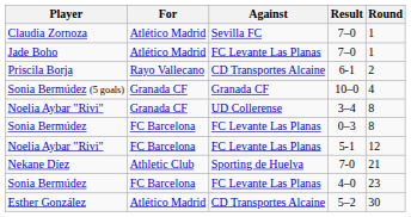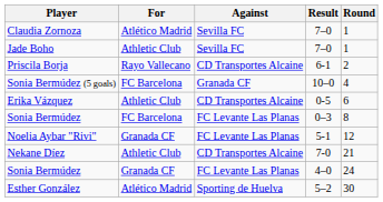 <table class="wikitable sortable">
 <tr>
 <th>Player</th>
 <th>For</th>
 <th>Against</th>
 <th align=center>Result</th>
 <th>Round</th>
 </tr>
 <tr>
 <td><a href='#'>Claudia Zornoza</a></td>
 <td><a href='#'>Atlético Madrid</a></td>
 <td><a href='#'>Sevilla FC</a></td>
 <td align="center">7–0</td>
 <td>1</td>
 </tr>
 <tr>
 <td><a href='#'>Jade Boho</a></td>
-<td><a href='#'>Atlético Madrid</a></td>
-<td><a href='#'>FC Levante Las Planas</a></td>
+<td><a href='#'>Athletic Club</a></td>
+<td><a href='#'>Sevilla FC</a></td>
 <td align="center">7–0</td>
 <td>1</td>
 </tr>
 <tr>
 <td><a href='#'>Priscila Borja</a></td>
 <td><a href='#'>Rayo Vallecano</a></td>
 <td><a href='#'>CD Transportes Alcaine</a></td>
 <td align="center">6-1</td>
 <td>2</td>
 </tr>
 <tr>
 <td><a href='#'>Sonia Bermúdez</a> <small>(5 goals)</small></td>
-<td><a href='#'>Granada CF</a></td>
+<td><a href='#'>FC Barcelona</a></td>
 <td><a href='#'>Granada CF</a></td>
 <td align="center">10–0</td>
 <td>4</td>
 </tr>
 <tr>
-<td><a href='#'>Noelia Aybar "Rivi"</a></td>
-<td><a href='#'>Granada CF</a></td>
-<td><a href='#'>UD Collerense</a></td>
-<td align="center">3–4</td>
-<td>8</td>
+<td><a href='#'>Erika Vázquez</a></td>
+<td><a href='#'>Athletic Club</a></td>
+<td><a href='#'>CD Transportes Alcaine</a></td>
+<td align="center">0-5</td>
+<td>6</td>
 </tr>
 <tr>
 <td><a href='#'>Sonia Bermúdez</a></td>
 <td><a href='#'>FC Barcelona</a></td>
 <td><a href='#'>FC Levante Las Planas</a></td>
 <td align="center">0–3</td>
 <td>8</td>
 </tr>
 <tr>
 <td><a href='#'>Noelia Aybar "Rivi"</a></td>
-<td><a href='#'>FC Barcelona</a></td>
+<td><a href='#'>Granada CF</a></td>
 <td><a href='#'>FC Levante Las Planas</a></td>
 <td align="center">5-1</td>
 <td>12</td>
 </tr>
 <tr>
 <td><a href='#'>Nekane Díez</a></td>
 <td><a href='#'>Athletic Club</a></td>
-<td><a href='#'>Sporting de Huelva</a></td>
+<td><a href='#'>CD Transportes Alcaine</a></td>
 <td align="center">7-0</td>
 <td>21</td>
 </tr>
 <tr>
 <td><a href='#'>Sonia Bermúdez</a></td>
-<td><a href='#'>FC Barcelona</a></td>
+<td><a href='#'>Granada CF</a></td>
 <td><a href='#'>FC Levante Las Planas</a></td>
 <td align="center">4–0</td>
-<td>23</td>
+<td>24</td>
 </tr>
 <tr>
 <td><a href='#'>Esther González</a></td>
 <td><a href='#'>Atlético Madrid</a></td>
-<td><a href='#'>CD Transportes Alcaine</a></td>
+<td><a href='#'>Sporting de Huelva</a></td>
 <td align="center">5–2</td>
 <td>30</td>
 </tr>
 </table>
